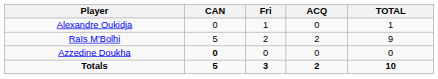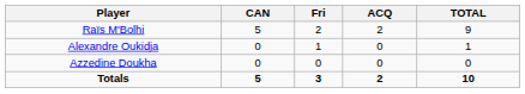 <table class="wikitable sortable alternance"  style="font-size:85%; text-align:center; line-height:14px; width:50%;">
 <tr>
 <th width=100><strong>Player</strong></th>
 <th width=10><strong>CAN</strong></th>
 <th width=10><strong>Fri</strong></th>
 <th width=10><strong>ACQ</strong></th>
 <th width=10>TOTAL</th>
 </tr>
 <tr>
+<td><a href='#'>Raïs M'Bolhi</a></td>
+<td>5</td>
+<td>2</td>
+<td>2</td>
+<td>9</td>
+</tr>
+<tr>
 <td><a href='#'>Alexandre Oukidja</a></td>
 <td>0</td>
 <td>1</td>
 <td>0</td>
 <td>1</td>
 </tr>
 <tr>
-<td><a href='#'>Raïs M'Bolhi</a></td>
-<td>5</td>
-<td>2</td>
-<td>2</td>
-<td>9</td>
-</tr>
-<tr>
 <td><a href='#'>Azzedine Doukha</a></td>
-<td><strong>0</strong></td>
+<td>0</td>
 <td>0</td>
 <td>0</td>
 <td>0</td>
 </tr>
 <tr class="sortbottom">
 <td><strong>Totals</strong></td>
 <td><strong>5</strong></td>
 <td><strong>3</strong></td>
 <td><strong>2</strong></td>
 <td><strong>10</strong></td>
 </tr>
 </table>
